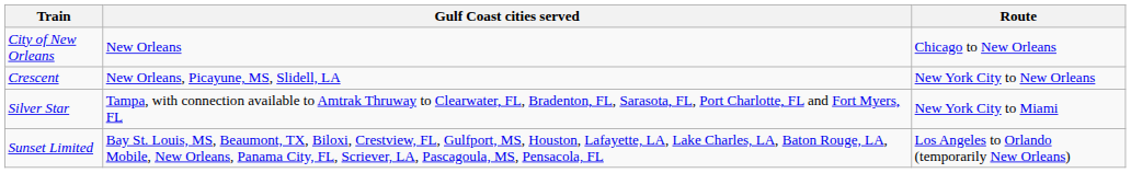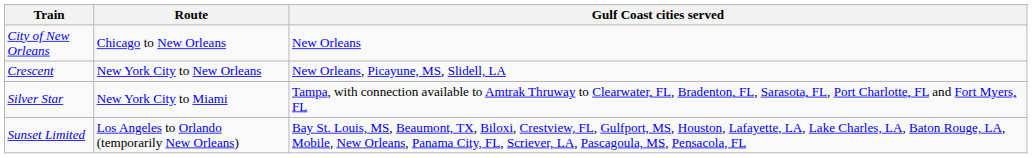 <table class="wikitable">
 <tr>
 <th>Train</th>
+<th>Route</th>
 <th>Gulf Coast cities served</th>
-<th>Route</th>
 </tr>
 <tr>
 <td><em><a href='#'>City of New Orleans</a></em></td>
+<td><a href='#'>Chicago</a> to <a href='#'>New Orleans</a></td>
 <td><a href='#'>New Orleans</a></td>
-<td><a href='#'>Chicago</a> to <a href='#'>New Orleans</a></td>
 </tr>
 <tr>
 <td><em><a href='#'>Crescent</a></em></td>
+<td><a href='#'>New York City</a> to <a href='#'>New Orleans</a></td>
 <td><a href='#'>New Orleans</a>, <a href='#'>Picayune, MS</a>, <a href='#'>Slidell, LA</a></td>
-<td><a href='#'>New York City</a> to <a href='#'>New Orleans</a></td>
 </tr>
 <tr>
 <td><em><a href='#'>Silver Star</a></em></td>
+<td><a href='#'>New York City</a> to <a href='#'>Miami</a></td>
 <td><a href='#'>Tampa</a>, with connection available to <a href='#'>Amtrak Thruway</a> to <a href='#'>Clearwater, FL</a>, <a href='#'>Bradenton, FL</a>, <a href='#'>Sarasota, FL</a>, <a href='#'>Port Charlotte, FL</a> and <a href='#'>Fort Myers, FL</a></td>
-<td><a href='#'>New York City</a> to <a href='#'>Miami</a></td>
 </tr>
 <tr>
 <td><em><a href='#'>Sunset Limited</a></em></td>
+<td><a href='#'>Los Angeles</a> to <a href='#'>Orlando</a> (temporarily <a href='#'>New Orleans</a>)</td>
 <td><a href='#'>Bay St. Louis, MS</a>, <a href='#'>Beaumont, TX</a>, <a href='#'>Biloxi</a>, <a href='#'>Crestview, FL</a>, <a href='#'>Gulfport, MS</a>, <a href='#'>Houston</a>, <a href='#'>Lafayette, LA</a>, <a href='#'>Lake Charles, LA</a>, <a href='#'>Baton Rouge, LA</a>, <a href='#'>Mobile</a>, <a href='#'>New Orleans</a>, <a href='#'>Panama City, FL</a>, <a href='#'>Scriever, LA</a>, <a href='#'>Pascagoula, MS</a>, <a href='#'>Pensacola, FL</a></td>
-<td><a href='#'>Los Angeles</a> to <a href='#'>Orlando</a> (temporarily <a href='#'>New Orleans</a>)</td>
 </tr>
 </table>
